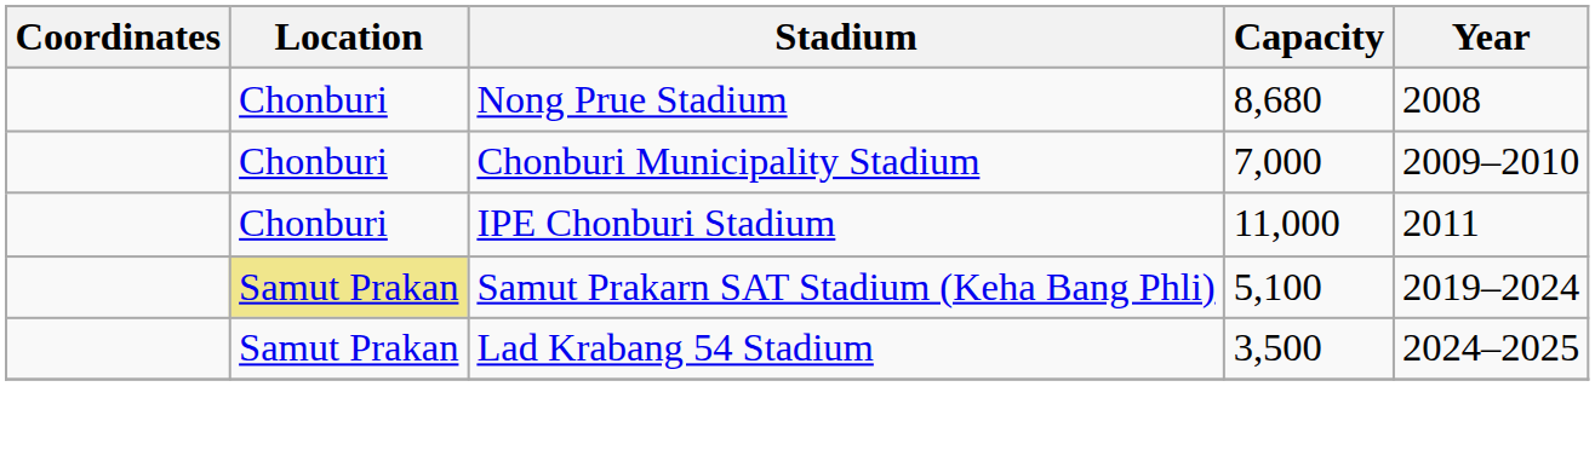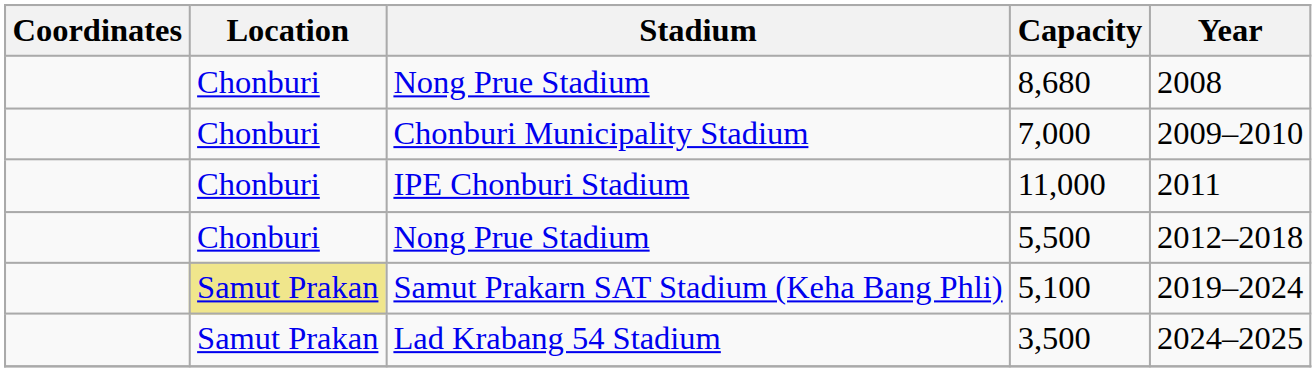 <table class="wikitable sortable">
 <tr>
 <th>Coordinates</th>
 <th>Location</th>
 <th>Stadium</th>
 <th>Capacity</th>
 <th>Year</th>
 </tr>
 <tr>
 <td></td>
 <td><a href='#'>Chonburi</a></td>
 <td><a href='#'>Nong Prue Stadium</a></td>
 <td>8,680</td>
 <td>2008</td>
 </tr>
 <tr>
 <td></td>
 <td><a href='#'>Chonburi</a></td>
 <td><a href='#'>Chonburi Municipality Stadium</a></td>
 <td>7,000</td>
 <td>2009–2010</td>
 </tr>
 <tr>
 <td></td>
 <td><a href='#'>Chonburi</a></td>
 <td><a href='#'>IPE Chonburi Stadium</a></td>
 <td>11,000</td>
 <td>2011</td>
 </tr>
 <tr>
 <td></td>
+<td><a href='#'>Chonburi</a></td>
+<td><a href='#'>Nong Prue Stadium</a></td>
+<td>5,500</td>
+<td>2012–2018</td>
+</tr>
+<tr>
+<td></td>
 <td style="background: khaki;"><a href='#'>Samut Prakan</a></td>
 <td><a href='#'>Samut Prakarn SAT Stadium (Keha Bang Phli)</a></td>
 <td>5,100</td>
 <td>2019–2024</td>
 </tr>
 <tr>
 <td></td>
 <td><a href='#'>Samut Prakan</a></td>
 <td><a href='#'>Lad Krabang 54 Stadium</a></td>
 <td>3,500</td>
 <td>2024–2025</td>
 </tr>
 <tr>
 </tr>
 </table>
